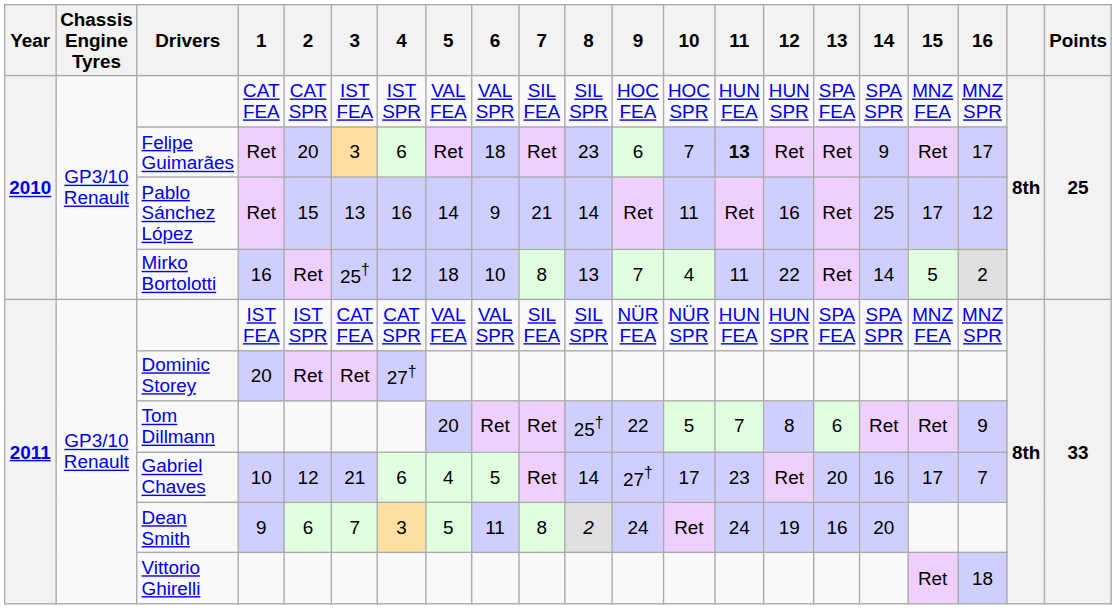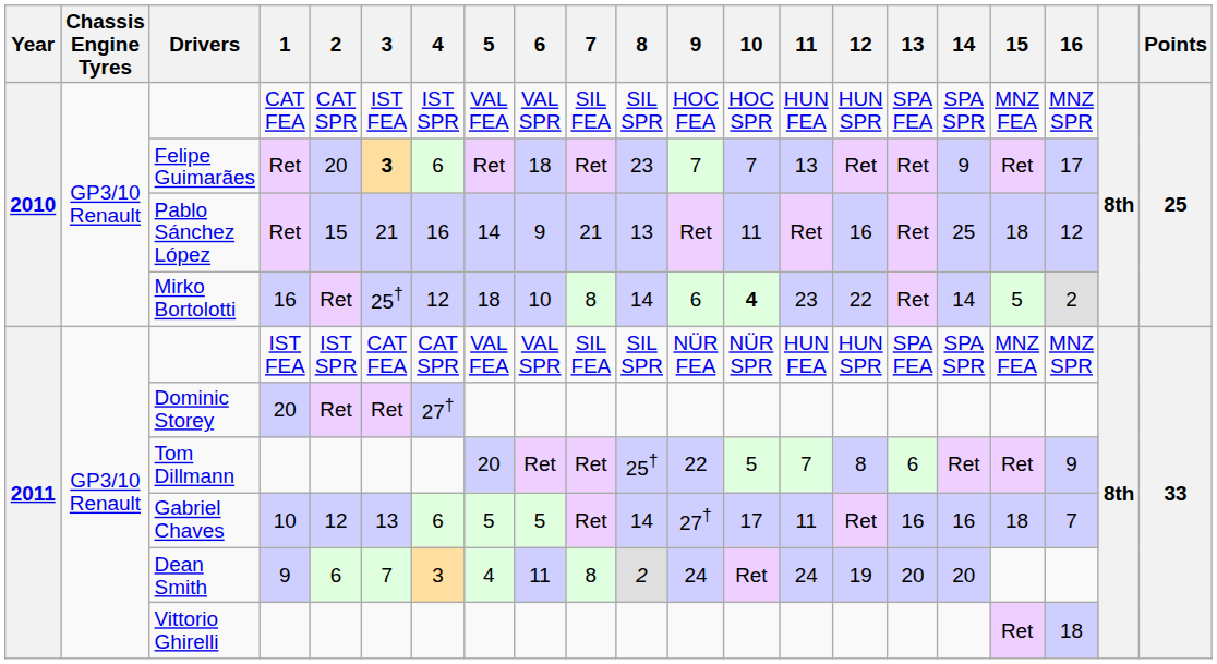 <table class="wikitable" style="text-align:center; font-size:85%;">
 <tr>
 <th>Year</th>
 <th>Chassis<br>Engine<br>Tyres</th>
 <th>Drivers</th>
 <th>1</th>
 <th>2</th>
 <th>3</th>
 <th>4</th>
 <th>5</th>
 <th>6</th>
 <th>7</th>
 <th>8</th>
 <th>9</th>
 <th>10</th>
 <th>11</th>
 <th>12</th>
 <th>13</th>
 <th>14</th>
 <th>15</th>
 <th>16</th>
 <th></th>
 <th>Points</th>
 </tr>
 <tr>
 <th rowspan=4><a href='#'>2010</a></th>
 <td rowspan=4><a href='#'>GP3/10</a><br><a href='#'>Renault</a><br></td>
 <td></td>
 <td><a href='#'>CAT<br>FEA</a></td>
 <td><a href='#'>CAT<br>SPR</a></td>
 <td><a href='#'>IST<br>FEA</a></td>
 <td><a href='#'>IST<br>SPR</a></td>
 <td><a href='#'>VAL<br>FEA</a></td>
 <td><a href='#'>VAL<br>SPR</a></td>
 <td><a href='#'>SIL<br>FEA</a></td>
 <td><a href='#'>SIL<br>SPR</a></td>
 <td><a href='#'>HOC<br>FEA</a></td>
 <td><a href='#'>HOC<br>SPR</a></td>
 <td><a href='#'>HUN<br>FEA</a></td>
 <td><a href='#'>HUN<br>SPR</a></td>
 <td><a href='#'>SPA<br>FEA</a></td>
 <td><a href='#'>SPA<br>SPR</a></td>
 <td><a href='#'>MNZ<br>FEA</a></td>
 <td><a href='#'>MNZ<br>SPR</a></td>
 <th rowspan=4>8th</th>
 <th rowspan=4>25</th>
 </tr>
 <tr>
 <td align="left"> <a href='#'>Felipe Guimarães</a></td>
 <td bgcolor="#EFCFFF">Ret</td>
 <td bgcolor="#CFCFFF">20</td>
-<td bgcolor="#FFDF9F">3</td>
+<td bgcolor="#FFDF9F"><strong>3</strong></td>
 <td bgcolor="#DFFFDF">6</td>
 <td bgcolor="#EFCFFF">Ret</td>
 <td bgcolor="#CFCFFF">18</td>
 <td bgcolor="#EFCFFF">Ret</td>
 <td bgcolor="#CFCFFF">23</td>
-<td bgcolor="#DFFFDF">6</td>
+<td bgcolor="#DFFFDF">7</td>
 <td bgcolor="#CFCFFF">7</td>
-<td bgcolor="#CFCFFF"><strong>13</strong></td>
+<td bgcolor="#CFCFFF">13</td>
 <td bgcolor="#EFCFFF">Ret</td>
 <td bgcolor="#EFCFFF">Ret</td>
 <td bgcolor="#CFCFFF">9</td>
 <td bgcolor="#EFCFFF">Ret</td>
 <td bgcolor="#CFCFFF">17</td>
 </tr>
 <tr>
 <td align="left"> <a href='#'>Pablo Sánchez López</a></td>
 <td bgcolor="#EFCFFF">Ret</td>
 <td bgcolor="#CFCFFF">15</td>
-<td bgcolor="#CFCFFF">13</td>
+<td bgcolor="#CFCFFF">21</td>
 <td bgcolor="#CFCFFF">16</td>
 <td bgcolor="#CFCFFF">14</td>
 <td bgcolor="#CFCFFF">9</td>
 <td bgcolor="#CFCFFF">21</td>
-<td bgcolor="#CFCFFF">14</td>
+<td bgcolor="#CFCFFF">13</td>
 <td bgcolor="#EFCFFF">Ret</td>
 <td bgcolor="#CFCFFF">11</td>
 <td bgcolor="#EFCFFF">Ret</td>
 <td bgcolor="#CFCFFF">16</td>
 <td bgcolor="#EFCFFF">Ret</td>
 <td bgcolor="#CFCFFF">25</td>
-<td bgcolor="#CFCFFF">17</td>
+<td bgcolor="#CFCFFF">18</td>
 <td bgcolor="#CFCFFF">12</td>
 </tr>
 <tr>
 <td align="left"> <a href='#'>Mirko Bortolotti</a></td>
 <td bgcolor="#CFCFFF">16</td>
 <td bgcolor="#EFCFFF">Ret</td>
 <td bgcolor="#CFCFFF">25<sup>†</sup></td>
 <td bgcolor="#CFCFFF">12</td>
 <td bgcolor="#CFCFFF">18</td>
 <td bgcolor="#CFCFFF">10</td>
 <td bgcolor="#DFFFDF">8</td>
-<td bgcolor="#CFCFFF">13</td>
-<td bgcolor="#DFFFDF">7</td>
-<td bgcolor="#DFFFDF">4</td>
-<td bgcolor="#CFCFFF">11</td>
+<td bgcolor="#CFCFFF">14</td>
+<td bgcolor="#DFFFDF">6</td>
+<td bgcolor="#DFFFDF"><strong>4</strong></td>
+<td bgcolor="#CFCFFF">23</td>
 <td bgcolor="#CFCFFF">22</td>
 <td bgcolor="#EFCFFF">Ret</td>
 <td bgcolor="#CFCFFF">14</td>
 <td bgcolor="#DFFFDF">5</td>
 <td bgcolor="#DFDFDF">2</td>
 </tr>
 <tr>
 <th rowspan=6><a href='#'>2011</a></th>
 <td rowspan=6><a href='#'>GP3/10</a><br><a href='#'>Renault</a><br></td>
 <td></td>
 <td><a href='#'>IST<br>FEA</a></td>
 <td><a href='#'>IST<br>SPR</a></td>
 <td><a href='#'>CAT<br>FEA</a></td>
 <td><a href='#'>CAT<br>SPR</a></td>
 <td><a href='#'>VAL<br>FEA</a></td>
 <td><a href='#'>VAL<br>SPR</a></td>
 <td><a href='#'>SIL<br>FEA</a></td>
 <td><a href='#'>SIL<br>SPR</a></td>
 <td><a href='#'>NÜR<br>FEA</a></td>
 <td><a href='#'>NÜR<br>SPR</a></td>
 <td><a href='#'>HUN<br>FEA</a></td>
 <td><a href='#'>HUN<br>SPR</a></td>
 <td><a href='#'>SPA<br>FEA</a></td>
 <td><a href='#'>SPA<br>SPR</a></td>
 <td><a href='#'>MNZ<br>FEA</a></td>
 <td><a href='#'>MNZ<br>SPR</a></td>
 <th rowspan=6>8th</th>
 <th rowspan=6>33</th>
 </tr>
 <tr>
 <td align="left"> <a href='#'>Dominic Storey</a></td>
 <td bgcolor="#CFCFFF">20</td>
 <td bgcolor="#EFCFFF">Ret</td>
 <td bgcolor="#EFCFFF">Ret</td>
 <td bgcolor="#CFCFFF">27<sup>†</sup></td>
 <td></td>
 <td></td>
 <td></td>
 <td></td>
 <td></td>
 <td></td>
 <td></td>
 <td></td>
 <td></td>
 <td></td>
 <td></td>
 <td></td>
 </tr>
 <tr>
 <td align="left"> <a href='#'>Tom Dillmann</a></td>
 <td></td>
 <td></td>
 <td></td>
 <td></td>
 <td bgcolor="#CFCFFF">20</td>
 <td bgcolor="#EFCFFF">Ret</td>
 <td bgcolor="#EFCFFF">Ret</td>
 <td bgcolor="#CFCFFF">25<sup>†</sup></td>
 <td bgcolor="#CFCFFF">22</td>
 <td bgcolor="#DFFFDF">5</td>
 <td bgcolor="#DFFFDF">7</td>
 <td bgcolor="#CFCFFF">8</td>
 <td bgcolor="#DFFFDF">6</td>
 <td bgcolor="#EFCFFF">Ret</td>
 <td bgcolor="#EFCFFF">Ret</td>
 <td bgcolor="#CFCFFF">9</td>
 </tr>
 <tr>
 <td align="left"> <a href='#'>Gabriel Chaves</a></td>
 <td bgcolor="#CFCFFF">10</td>
 <td bgcolor="#CFCFFF">12</td>
-<td bgcolor="#CFCFFF">21</td>
+<td bgcolor="#CFCFFF">13</td>
 <td bgcolor="#DFFFDF">6</td>
-<td bgcolor="#DFFFDF">4</td>
+<td bgcolor="#DFFFDF">5</td>
 <td bgcolor="#DFFFDF">5</td>
 <td bgcolor="#EFCFFF">Ret</td>
 <td bgcolor="#CFCFFF">14</td>
 <td bgcolor="#CFCFFF">27<sup>†</sup></td>
 <td bgcolor="#CFCFFF">17</td>
-<td bgcolor="#CFCFFF">23</td>
+<td bgcolor="#CFCFFF">11</td>
 <td bgcolor="#EFCFFF">Ret</td>
-<td bgcolor="#CFCFFF">20</td>
 <td bgcolor="#CFCFFF">16</td>
-<td bgcolor="#CFCFFF">17</td>
+<td bgcolor="#CFCFFF">16</td>
+<td bgcolor="#CFCFFF">18</td>
 <td bgcolor="#CFCFFF">7</td>
 </tr>
 <tr>
 <td align="left"> <a href='#'>Dean Smith</a></td>
 <td bgcolor="#CFCFFF">9</td>
 <td bgcolor="#DFFFDF">6</td>
 <td bgcolor="#DFFFDF">7</td>
 <td bgcolor="#FFDF9F">3</td>
-<td bgcolor="#DFFFDF">5</td>
+<td bgcolor="#DFFFDF">4</td>
 <td bgcolor="#CFCFFF">11</td>
 <td bgcolor="#DFFFDF">8</td>
 <td bgcolor="#DFDFDF"><em>2</em></td>
 <td bgcolor="#CFCFFF">24</td>
 <td bgcolor="#EFCFFF">Ret</td>
 <td bgcolor="#CFCFFF">24</td>
 <td bgcolor="#CFCFFF">19</td>
-<td bgcolor="#CFCFFF">16</td>
+<td bgcolor="#CFCFFF">20</td>
 <td bgcolor="#CFCFFF">20</td>
 <td></td>
 <td></td>
 </tr>
 <tr>
 <td align="left"> <a href='#'>Vittorio Ghirelli</a></td>
 <td></td>
 <td></td>
 <td></td>
 <td></td>
 <td></td>
 <td></td>
 <td></td>
 <td></td>
 <td></td>
 <td></td>
 <td></td>
 <td></td>
 <td></td>
 <td></td>
 <td bgcolor="#EFCFFF">Ret</td>
 <td bgcolor="#CFCFFF">18</td>
 </tr>
 </table>
